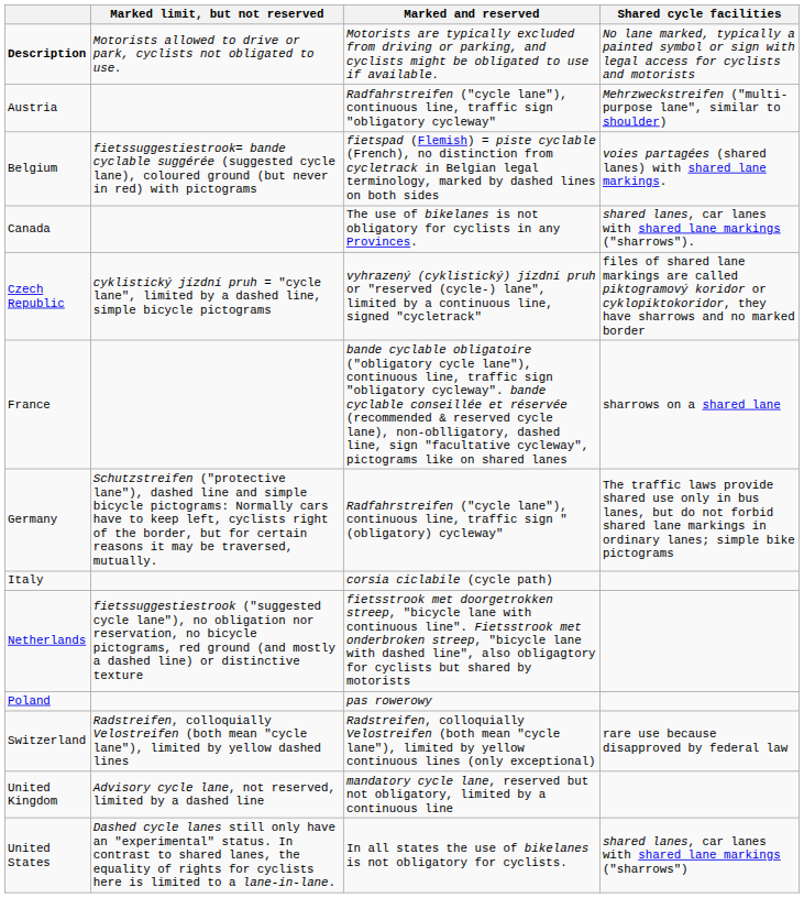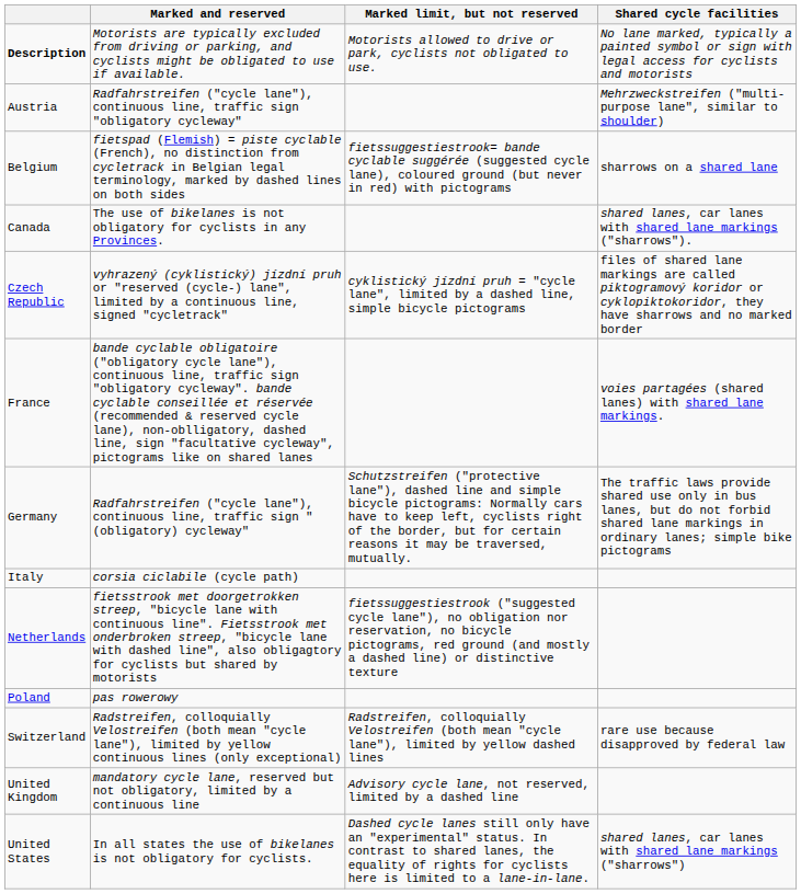 <table class="wikitable">
 <tr>
 <th></th>
+<th>Marked and reserved</th>
 <th>Marked limit, but not reserved</th>
-<th>Marked and reserved</th>
 <th>Shared cycle facilities</th>
 </tr>
 <tr>
 <td><strong>Description</strong></td>
+<td><em>Motorists are typically excluded from driving or parking, and cyclists might be obligated to use if available.</em></td>
 <td><em>Motorists allowed to drive or park, cyclists not obligated to use.</em></td>
-<td><em>Motorists are typically excluded from driving or parking, and cyclists might be obligated to use if available.</em></td>
 <td><em>No lane marked, typically a painted symbol or sign with legal access for cyclists and motorists</em></td>
 </tr>
 <tr>
 <td>Austria</td>
+<td><em>Radfahrstreifen</em> ("cycle lane"), continuous line, traffic sign "obligatory cycleway"</td>
 <td></td>
-<td><em>Radfahrstreifen</em> ("cycle lane"), continuous line, traffic sign "obligatory cycleway"</td>
 <td><em>Mehrzweckstreifen</em> ("multi-purpose lane", similar to <a href='#'>shoulder</a>)</td>
 </tr>
 <tr>
 <td>Belgium</td>
+<td><em>fietspad</em> (<a href='#'>Flemish</a>) = <em>piste cyclable</em> (French), no distinction from <em>cycletrack</em> in Belgian legal terminology, marked by dashed lines on both sides</td>
 <td><em>fietssuggestiestrook= bande cyclable suggérée</em> (suggested cycle lane), coloured ground (but never in red) with pictograms</td>
-<td><em>fietspad</em> (<a href='#'>Flemish</a>) = <em>piste cyclable</em> (French), no distinction from <em>cycletrack</em> in Belgian legal terminology, marked by dashed lines on both sides</td>
-<td><em>voies partagées</em> (shared lanes) with <a href='#'>shared lane markings</a>.</td>
+<td>sharrows on a <a href='#'>shared lane</a></td>
 </tr>
 <tr>
 <td>Canada</td>
+<td>The use of <em>bikelanes</em> is not obligatory for cyclists in any <a href='#'>Provinces</a>.</td>
 <td></td>
-<td>The use of <em>bikelanes</em> is not obligatory for cyclists in any <a href='#'>Provinces</a>.</td>
 <td><em>shared lanes</em>, car lanes with <a href='#'>shared lane markings</a> ("sharrows").</td>
 </tr>
 <tr>
 <td><a href='#'>Czech Republic</a></td>
+<td><em>vyhrazený (cyklistický) jízdní pruh</em> or "reserved (cycle-) lane", limited by a continuous line, signed "cycletrack"</td>
 <td><em>cyklistický jízdní pruh</em> = "cycle lane", limited by a dashed line, simple bicycle pictograms</td>
-<td><em>vyhrazený (cyklistický) jízdní pruh</em> or "reserved (cycle-) lane", limited by a continuous line, signed "cycletrack"</td>
 <td>files of shared lane markings are called <em>piktogramový koridor</em> or <em>cyklopiktokoridor</em>, they have sharrows and no marked border</td>
 </tr>
 <tr>
 <td>France</td>
+<td><em>bande cyclable obligatoire</em> ("obligatory cycle lane"), continuous line, traffic sign "obligatory cycleway". <em>bande cyclable conseillée et réservée</em> (recommended & reserved cycle lane), non-oblligatory, dashed line, sign "facultative cycleway", pictograms like on shared lanes</td>
 <td></td>
-<td><em>bande cyclable obligatoire</em> ("obligatory cycle lane"), continuous line, traffic sign "obligatory cycleway". <em>bande cyclable conseillée et réservée</em> (recommended & reserved cycle lane), non-oblligatory, dashed line, sign "facultative cycleway", pictograms like on shared lanes</td>
-<td>sharrows on a <a href='#'>shared lane</a></td>
+<td><em>voies partagées</em> (shared lanes) with <a href='#'>shared lane markings</a>.</td>
 </tr>
 <tr>
 <td>Germany</td>
+<td><em>Radfahrstreifen</em> ("cycle lane"), continuous line, traffic sign "(obligatory) cycleway"</td>
 <td><em>Schutzstreifen</em> ("protective lane"), dashed line and simple bicycle pictograms: Normally cars have to keep left, cyclists right of the border, but for certain reasons it may be traversed, mutually.</td>
-<td><em>Radfahrstreifen</em> ("cycle lane"), continuous line, traffic sign "(obligatory) cycleway"</td>
 <td>The traffic laws provide shared use only in bus lanes, but do not forbid shared lane markings in ordinary lanes; simple bike pictograms</td>
 </tr>
 <tr>
 <td>Italy</td>
+<td><em>corsia ciclabile</em> (cycle path)</td>
 <td></td>
-<td><em>corsia ciclabile</em> (cycle path)</td>
 <td></td>
 </tr>
 <tr>
 <td><a href='#'>Netherlands</a></td>
+<td><em>fietsstrook met doorgetrokken streep</em>, "bicycle lane with continuous line". <em>Fietsstrook met onderbroken streep</em>, "bicycle lane with dashed line", also obligagtory for cyclists but shared by motorists</td>
 <td><em>fietssuggestiestrook</em> ("suggested cycle lane"), no obligation nor reservation, no bicycle pictograms, red ground (and mostly a dashed line) or distinctive texture</td>
-<td><em>fietsstrook met doorgetrokken streep</em>, "bicycle lane with continuous line". <em>Fietsstrook met onderbroken streep</em>, "bicycle lane with dashed line", also obligagtory for cyclists but shared by motorists</td>
 <td></td>
 </tr>
 <tr>
 <td><a href='#'>Poland</a></td>
+<td><em>pas rowerowy</em></td>
 <td></td>
-<td><em>pas rowerowy</em></td>
 <td></td>
 </tr>
 <tr>
 <td>Switzerland</td>
+<td><em>Radstreifen</em>, colloquially <em>Velostreifen</em> (both mean "cycle lane"), limited by yellow continuous lines (only exceptional)</td>
 <td><em>Radstreifen</em>, colloquially <em>Velostreifen</em> (both mean "cycle lane"), limited by yellow dashed lines</td>
-<td><em>Radstreifen</em>, colloquially <em>Velostreifen</em> (both mean "cycle lane"), limited by yellow continuous lines (only exceptional)</td>
 <td>rare use because disapproved by federal law</td>
 </tr>
 <tr>
 <td>United Kingdom</td>
+<td><em>mandatory cycle lane</em>, reserved but not obligatory, limited by a continuous line</td>
 <td><em>Advisory cycle lane</em>, not reserved, limited by a dashed line</td>
-<td><em>mandatory cycle lane</em>, reserved but not obligatory, limited by a continuous line</td>
 <td></td>
 </tr>
 <tr>
 <td>United States</td>
+<td>In all states the use of <em>bikelanes</em> is not obligatory for cyclists.</td>
 <td><em>Dashed cycle lanes</em> still only have an "experimental" status. In contrast to shared lanes, the equality of rights for cyclists here is limited to a <em>lane-in-lane</em>.</td>
-<td>In all states the use of <em>bikelanes</em> is not obligatory for cyclists.</td>
 <td><em>shared lanes</em>, car lanes with <a href='#'>shared lane markings</a> ("sharrows")</td>
 </tr>
 </table>
